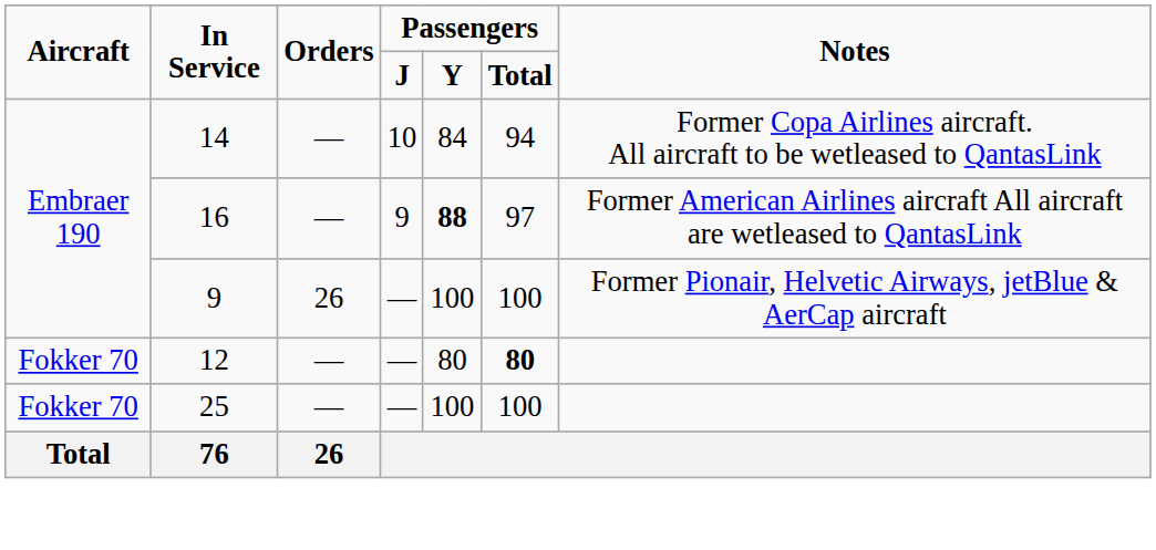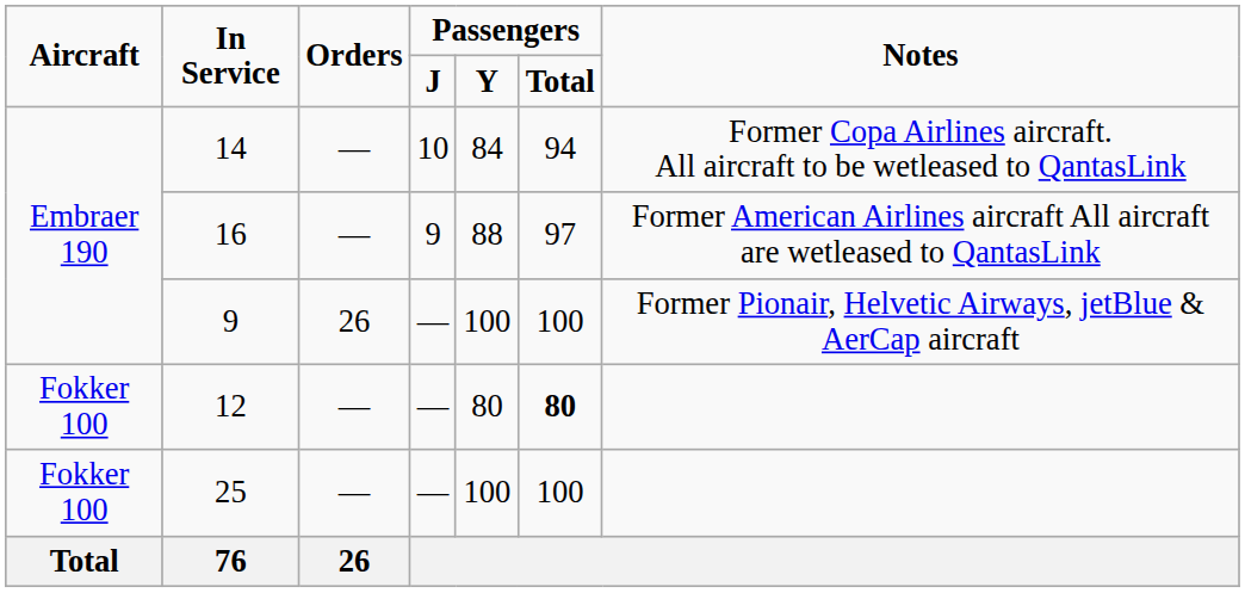 <table class="wikitable" style="border-collapse:collapse;text-align:center;margin:auto;">
 <tr>
 <td rowspan="2"><strong>Aircraft</strong></td>
 <td rowspan="2"><strong>In Service</strong></td>
 <td rowspan="2"><strong>Orders</strong></td>
 <td colspan="3"><strong>Passengers</strong></td>
 <td rowspan="2"><strong>Notes</strong></td>
 </tr>
 <tr>
 <td><abbr><strong>J</strong></abbr></td>
 <td><abbr><strong>Y</strong></abbr></td>
 <td><abbr><strong>Total</strong></abbr></td>
 </tr>
 <tr>
 <td rowspan="3"><a href='#'>Embraer 190</a></td>
 <td>14</td>
 <td>—</td>
 <td>10</td>
 <td>84</td>
 <td>94</td>
 <td>Former <a href='#'>Copa Airlines</a> aircraft.<br>All aircraft to be wetleased to <a href='#'>QantasLink</a></td>
 </tr>
 <tr>
 <td>16</td>
 <td>—</td>
 <td>9</td>
-<td><strong>88</strong></td>
+<td>88</td>
 <td>97</td>
 <td>Former <a href='#'>American Airlines</a> aircraft All aircraft are wetleased to <a href='#'>QantasLink</a></td>
 </tr>
 <tr>
 <td>9</td>
 <td>26</td>
 <td>—</td>
 <td>100</td>
 <td>100</td>
 <td>Former <a href='#'>Pionair</a>, <a href='#'>Helvetic Airways</a>, <a href='#'>jetBlue</a> & <a href='#'>AerCap</a> aircraft</td>
 </tr>
 <tr>
-<td><a href='#'>Fokker 70</a></td>
+<td><a href='#'>Fokker 100</a></td>
 <td>12</td>
 <td>—</td>
 <td>—</td>
 <td>80</td>
 <td><strong>80</strong></td>
 <td></td>
 </tr>
 <tr>
-<td><a href='#'>Fokker 70</a></td>
+<td><a href='#'>Fokker 100</a></td>
 <td>25</td>
 <td>—</td>
 <td>—</td>
 <td>100</td>
 <td>100</td>
 <td></td>
 </tr>
 <tr>
 <th>Total</th>
 <th>76</th>
 <th>26</th>
 <th colspan="4"></th>
 </tr>
 </table>
